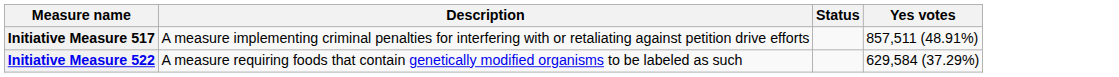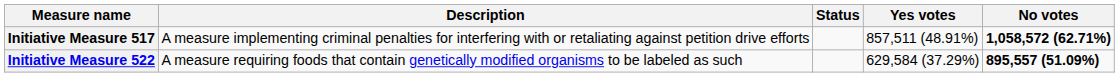 <table class="wikitable sortable plainrowheaders">
 <tr>
 <th scope=col>Measure name</th>
 <th scope=col class=unsortable>Description</th>
 <th scope=col>Status</th>
 <th scope=col>Yes votes</th>
+<th scope=col>No votes</th>
 </tr>
 <tr>
 <th scope=row>Initiative Measure 517</th>
 <td>A measure implementing criminal penalties for interfering with or retaliating against petition drive efforts</td>
 <td></td>
 <td>857,511 (48.91%)</td>
+<td><strong>1,058,572 (62.71%)</strong></td>
 </tr>
 <tr>
 <th scope=row><a href='#'>Initiative Measure 522</a></th>
 <td>A measure requiring foods that contain <a href='#'>genetically modified organisms</a> to be labeled as such</td>
 <td></td>
 <td>629,584 (37.29%)</td>
+<td><strong>895,557 (51.09%)</strong></td>
 </tr>
 </table>
